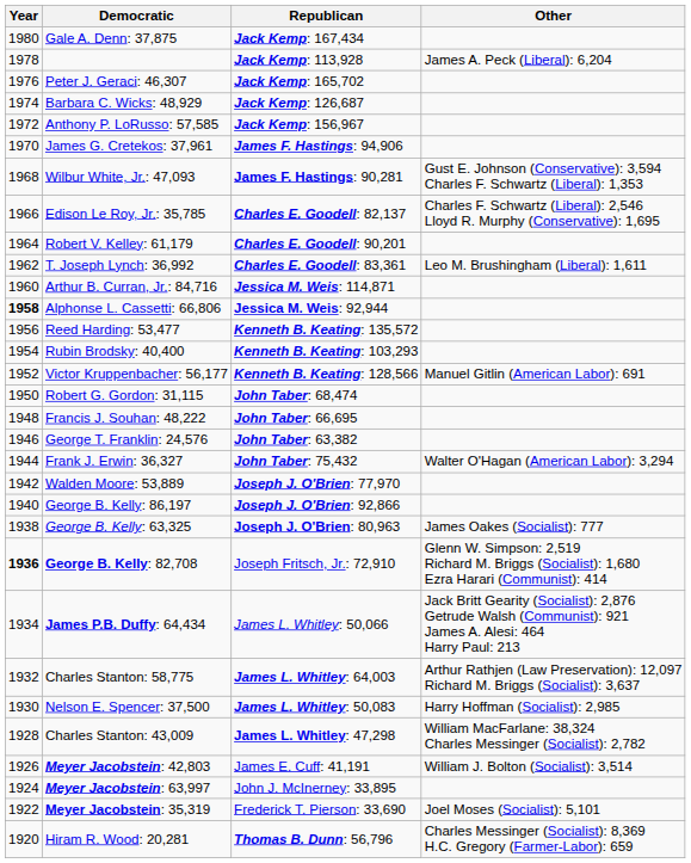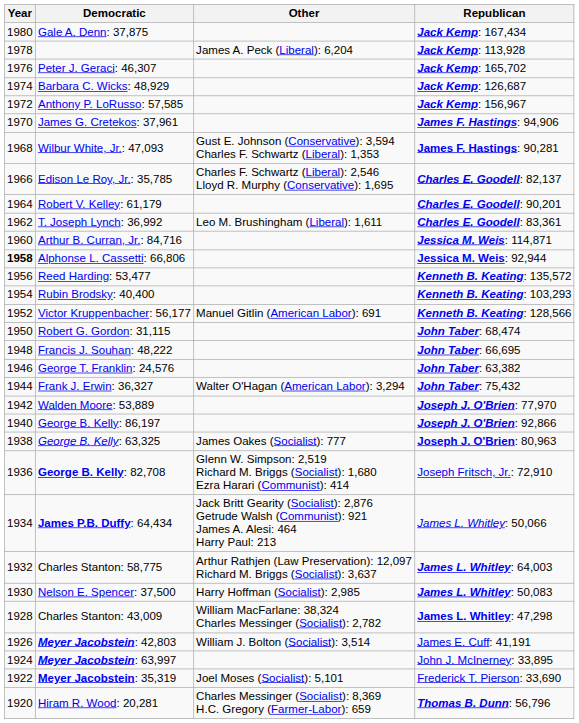 <table class=wikitable>
 <tr>
 <th>Year</th>
 <th>Democratic</th>
+<th>Other</th>
 <th>Republican</th>
-<th>Other</th>
 </tr>
 <tr>
 <td>1980</td>
 <td><a href='#'>Gale A. Denn</a>: 37,875</td>
+<td></td>
 <td><strong><em><a href='#'>Jack Kemp</a></em></strong>: 167,434</td>
-<td></td>
 </tr>
 <tr>
 <td>1978</td>
 <td></td>
+<td>James A. Peck (<a href='#'>Liberal</a>): 6,204</td>
 <td><strong><em><a href='#'>Jack Kemp</a></em></strong>: 113,928</td>
-<td>James A. Peck (<a href='#'>Liberal</a>): 6,204</td>
 </tr>
 <tr>
 <td>1976</td>
 <td><a href='#'>Peter J. Geraci</a>: 46,307</td>
+<td></td>
 <td><strong><em><a href='#'>Jack Kemp</a></em></strong>: 165,702</td>
-<td></td>
 </tr>
 <tr>
 <td>1974</td>
 <td><a href='#'>Barbara C. Wicks</a>: 48,929</td>
+<td></td>
 <td><strong><em><a href='#'>Jack Kemp</a></em></strong>: 126,687</td>
-<td></td>
 </tr>
 <tr>
 <td>1972</td>
 <td><a href='#'>Anthony P. LoRusso</a>: 57,585</td>
+<td></td>
 <td><strong><em><a href='#'>Jack Kemp</a></em></strong>: 156,967</td>
-<td></td>
 </tr>
 <tr>
 <td>1970</td>
 <td><a href='#'>James G. Cretekos</a>: 37,961</td>
+<td></td>
 <td><strong><em><a href='#'>James F. Hastings</a></em></strong>: 94,906</td>
-<td></td>
 </tr>
 <tr>
 <td>1968</td>
 <td><a href='#'>Wilbur White, Jr.</a>: 47,093</td>
+<td>Gust E. Johnson (<a href='#'>Conservative</a>): 3,594<br>Charles F. Schwartz (<a href='#'>Liberal</a>): 1,353</td>
 <td><strong><a href='#'>James F. Hastings</a></strong>: 90,281</td>
-<td>Gust E. Johnson (<a href='#'>Conservative</a>): 3,594<br>Charles F. Schwartz (<a href='#'>Liberal</a>): 1,353</td>
 </tr>
 <tr>
 <td>1966</td>
 <td><a href='#'>Edison Le Roy, Jr.</a>: 35,785</td>
+<td>Charles F. Schwartz (<a href='#'>Liberal</a>): 2,546<br>Lloyd R. Murphy (<a href='#'>Conservative</a>): 1,695</td>
 <td><strong><em><a href='#'>Charles E. Goodell</a></em></strong>: 82,137</td>
-<td>Charles F. Schwartz (<a href='#'>Liberal</a>): 2,546<br>Lloyd R. Murphy (<a href='#'>Conservative</a>): 1,695</td>
 </tr>
 <tr>
 <td>1964</td>
 <td><a href='#'>Robert V. Kelley</a>: 61,179</td>
+<td></td>
 <td><strong><em><a href='#'>Charles E. Goodell</a></em></strong>: 90,201</td>
-<td></td>
 </tr>
 <tr>
 <td>1962</td>
 <td><a href='#'>T. Joseph Lynch</a>: 36,992</td>
+<td>Leo M. Brushingham (<a href='#'>Liberal</a>): 1,611</td>
 <td><strong><em><a href='#'>Charles E. Goodell</a></em></strong>: 83,361</td>
-<td>Leo M. Brushingham (<a href='#'>Liberal</a>): 1,611</td>
 </tr>
 <tr>
 <td>1960</td>
 <td><a href='#'>Arthur B. Curran, Jr.</a>: 84,716</td>
+<td></td>
 <td><strong><em><a href='#'>Jessica M. Weis</a></em></strong>: 114,871</td>
-<td></td>
 </tr>
 <tr>
 <td><strong>1958</strong></td>
 <td><a href='#'>Alphonse L. Cassetti</a>: 66,806</td>
+<td></td>
 <td><strong><a href='#'>Jessica M. Weis</a></strong>: 92,944</td>
-<td></td>
 </tr>
 <tr>
 <td>1956</td>
 <td><a href='#'>Reed Harding</a>: 53,477</td>
+<td></td>
 <td><strong><em><a href='#'>Kenneth B. Keating</a></em></strong>: 135,572</td>
-<td></td>
 </tr>
 <tr>
 <td>1954</td>
 <td><a href='#'>Rubin Brodsky</a>: 40,400</td>
+<td></td>
 <td><strong><em><a href='#'>Kenneth B. Keating</a></em></strong>: 103,293</td>
-<td></td>
 </tr>
 <tr>
 <td>1952</td>
 <td><a href='#'>Victor Kruppenbacher</a>: 56,177</td>
+<td>Manuel Gitlin (<a href='#'>American Labor</a>): 691</td>
 <td><strong><em><a href='#'>Kenneth B. Keating</a></em></strong>: 128,566</td>
-<td>Manuel Gitlin (<a href='#'>American Labor</a>): 691</td>
 </tr>
 <tr>
 <td>1950</td>
 <td><a href='#'>Robert G. Gordon</a>: 31,115</td>
+<td></td>
 <td><strong><em><a href='#'>John Taber</a></em></strong>: 68,474</td>
-<td></td>
 </tr>
 <tr>
 <td>1948</td>
 <td><a href='#'>Francis J. Souhan</a>: 48,222</td>
+<td></td>
 <td><strong><em><a href='#'>John Taber</a></em></strong>: 66,695</td>
-<td></td>
 </tr>
 <tr>
 <td>1946</td>
 <td><a href='#'>George T. Franklin</a>: 24,576</td>
+<td></td>
 <td><strong><em><a href='#'>John Taber</a></em></strong>: 63,382</td>
-<td></td>
 </tr>
 <tr>
 <td>1944</td>
 <td><a href='#'>Frank J. Erwin</a>: 36,327</td>
+<td>Walter O'Hagan (<a href='#'>American Labor</a>): 3,294</td>
 <td><strong><em><a href='#'>John Taber</a></em></strong>: 75,432</td>
-<td>Walter O'Hagan (<a href='#'>American Labor</a>): 3,294</td>
 </tr>
 <tr>
 <td>1942</td>
 <td><a href='#'>Walden Moore</a>: 53,889</td>
+<td></td>
 <td><strong><em><a href='#'>Joseph J. O'Brien</a></em></strong>: 77,970</td>
-<td></td>
 </tr>
 <tr>
 <td>1940</td>
 <td><a href='#'>George B. Kelly</a>: 86,197</td>
+<td></td>
 <td><strong><em><a href='#'>Joseph J. O'Brien</a></em></strong>: 92,866</td>
-<td></td>
 </tr>
 <tr>
 <td>1938</td>
 <td><em><a href='#'>George B. Kelly</a></em>: 63,325</td>
+<td>James Oakes (<a href='#'>Socialist</a>): 777</td>
 <td><strong><a href='#'>Joseph J. O'Brien</a></strong>: 80,963</td>
-<td>James Oakes (<a href='#'>Socialist</a>): 777</td>
 </tr>
 <tr>
-<td><strong>1936</strong></td>
+<td>1936</td>
 <td><strong><a href='#'>George B. Kelly</a></strong>: 82,708</td>
+<td>Glenn W. Simpson: 2,519<br> Richard M. Briggs (<a href='#'>Socialist</a>): 1,680<br>Ezra Harari (<a href='#'>Communist</a>): 414</td>
 <td><a href='#'>Joseph Fritsch, Jr.</a>: 72,910</td>
-<td>Glenn W. Simpson: 2,519<br> Richard M. Briggs (<a href='#'>Socialist</a>): 1,680<br>Ezra Harari (<a href='#'>Communist</a>): 414</td>
 </tr>
 <tr>
 <td>1934</td>
 <td><strong><a href='#'>James P.B. Duffy</a></strong>: 64,434</td>
+<td>Jack Britt Gearity (<a href='#'>Socialist</a>): 2,876<br>Getrude Walsh (<a href='#'>Communist</a>): 921<br>James A. Alesi: 464<br>Harry Paul: 213</td>
 <td><em><a href='#'>James L. Whitley</a></em>: 50,066</td>
-<td>Jack Britt Gearity (<a href='#'>Socialist</a>): 2,876<br>Getrude Walsh (<a href='#'>Communist</a>): 921<br>James A. Alesi: 464<br>Harry Paul: 213</td>
 </tr>
 <tr>
 <td>1932</td>
 <td>Charles Stanton: 58,775</td>
+<td>Arthur Rathjen (Law Preservation): 12,097<br>Richard M. Briggs (<a href='#'>Socialist</a>): 3,637</td>
 <td><strong><em><a href='#'>James L. Whitley</a></em></strong>: 64,003</td>
-<td>Arthur Rathjen (Law Preservation): 12,097<br>Richard M. Briggs (<a href='#'>Socialist</a>): 3,637</td>
 </tr>
 <tr>
 <td>1930</td>
 <td><a href='#'>Nelson E. Spencer</a>: 37,500</td>
+<td>Harry Hoffman (<a href='#'>Socialist</a>): 2,985</td>
 <td><strong><em><a href='#'>James L. Whitley</a></em></strong>: 50,083</td>
-<td>Harry Hoffman (<a href='#'>Socialist</a>): 2,985</td>
 </tr>
 <tr>
 <td>1928</td>
 <td>Charles Stanton: 43,009</td>
+<td>William MacFarlane: 38,324<br>Charles Messinger (<a href='#'>Socialist</a>): 2,782</td>
 <td><strong><a href='#'>James L. Whitley</a></strong>: 47,298</td>
-<td>William MacFarlane: 38,324<br>Charles Messinger (<a href='#'>Socialist</a>): 2,782</td>
 </tr>
 <tr>
 <td>1926</td>
 <td><strong><em><a href='#'>Meyer Jacobstein</a></em></strong>: 42,803</td>
+<td>William J. Bolton (<a href='#'>Socialist</a>): 3,514</td>
 <td><a href='#'>James E. Cuff</a>: 41,191</td>
-<td>William J. Bolton (<a href='#'>Socialist</a>): 3,514</td>
 </tr>
 <tr>
 <td>1924</td>
 <td><strong><em><a href='#'>Meyer Jacobstein</a></em></strong>: 63,997</td>
+<td></td>
 <td><a href='#'>John J. McInerney</a>: 33,895</td>
-<td></td>
 </tr>
 <tr>
 <td>1922</td>
 <td><strong><a href='#'>Meyer Jacobstein</a></strong>: 35,319</td>
+<td>Joel Moses (<a href='#'>Socialist</a>): 5,101</td>
 <td><a href='#'>Frederick T. Pierson</a>: 33,690</td>
-<td>Joel Moses (<a href='#'>Socialist</a>): 5,101</td>
 </tr>
 <tr>
 <td>1920</td>
 <td><a href='#'>Hiram R. Wood</a>: 20,281</td>
+<td>Charles Messinger (<a href='#'>Socialist</a>): 8,369<br> H.C. Gregory (<a href='#'>Farmer-Labor</a>): 659</td>
 <td><strong><em><a href='#'>Thomas B. Dunn</a></em></strong>: 56,796</td>
-<td>Charles Messinger (<a href='#'>Socialist</a>): 8,369<br> H.C. Gregory (<a href='#'>Farmer-Labor</a>): 659</td>
 </tr>
 </table>
